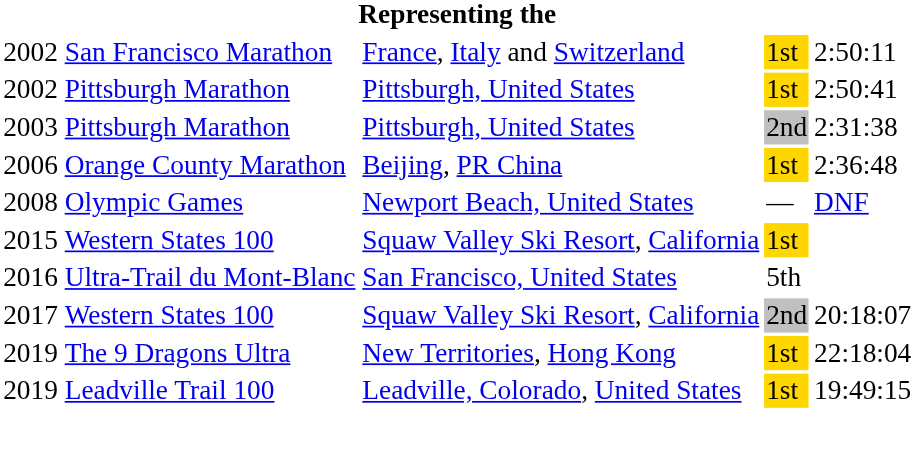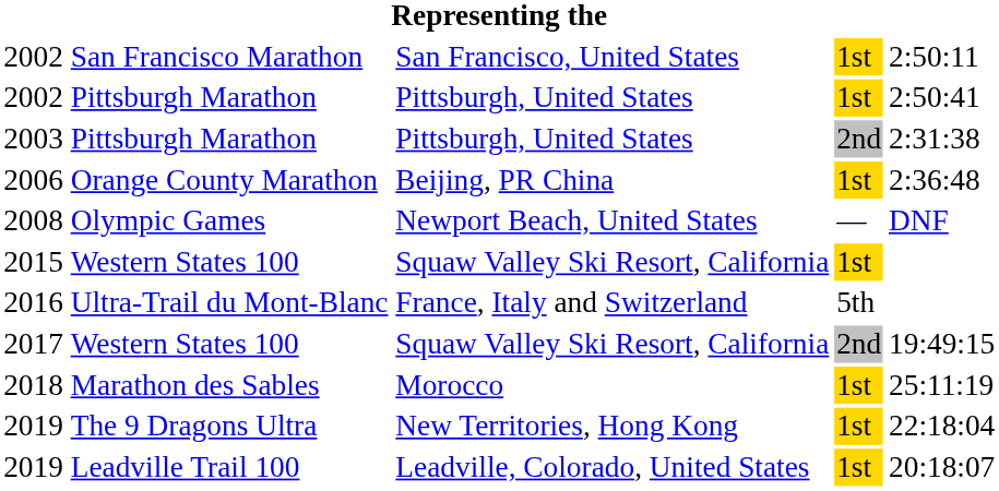 <table>
 <tr>
 <th colspan="5">Representing the </th>
 </tr>
 <tr>
 <td>2002</td>
 <td><a href='#'>San Francisco Marathon</a></td>
-<td><a href='#'>France</a>, <a href='#'>Italy</a> and <a href='#'>Switzerland</a></td>
+<td><a href='#'>San Francisco, United States</a></td>
 <td bgcolor=gold>1st</td>
 <td>2:50:11</td>
 </tr>
 <tr>
 <td>2002</td>
 <td><a href='#'>Pittsburgh Marathon</a></td>
 <td><a href='#'>Pittsburgh, United States</a></td>
 <td bgcolor=gold>1st</td>
 <td>2:50:41</td>
 </tr>
 <tr>
 <td>2003</td>
 <td><a href='#'>Pittsburgh Marathon</a></td>
 <td><a href='#'>Pittsburgh, United States</a></td>
 <td bgcolor=silver>2nd</td>
 <td>2:31:38</td>
 </tr>
 <tr>
 <td>2006</td>
 <td><a href='#'>Orange County Marathon</a></td>
 <td><a href='#'>Beijing</a>, <a href='#'>PR China</a></td>
 <td bgcolor=gold>1st</td>
 <td>2:36:48</td>
 </tr>
 <tr>
 <td>2008</td>
 <td><a href='#'>Olympic Games</a></td>
 <td><a href='#'>Newport Beach, United States</a></td>
 <td>—</td>
 <td><a href='#'>DNF</a></td>
 </tr>
 <tr>
 <td>2015</td>
 <td><a href='#'>Western States 100</a></td>
 <td><a href='#'>Squaw Valley Ski Resort</a>, <a href='#'>California</a></td>
 <td bgcolor=gold>1st</td>
 <td></td>
 </tr>
 <tr>
 <td>2016</td>
 <td><a href='#'>Ultra-Trail du Mont-Blanc</a></td>
-<td><a href='#'>San Francisco, United States</a></td>
+<td><a href='#'>France</a>, <a href='#'>Italy</a> and <a href='#'>Switzerland</a></td>
 <td>5th</td>
 <td></td>
 </tr>
 <tr>
 <td>2017</td>
 <td><a href='#'>Western States 100</a></td>
 <td><a href='#'>Squaw Valley Ski Resort</a>, <a href='#'>California</a></td>
 <td bgcolor=silver>2nd</td>
-<td>20:18:07</td>
+<td>19:49:15</td>
+</tr>
+<tr>
+<td>2018</td>
+<td><a href='#'>Marathon des Sables</a></td>
+<td><a href='#'>Morocco</a></td>
+<td bgcolor=gold>1st</td>
+<td>25:11:19</td>
 </tr>
 <tr>
 <td>2019</td>
 <td><a href='#'>The 9 Dragons Ultra</a></td>
 <td><a href='#'>New Territories</a>, <a href='#'>Hong Kong</a></td>
 <td bgcolor=gold>1st</td>
 <td>22:18:04</td>
 </tr>
 <tr>
 <td>2019</td>
 <td><a href='#'>Leadville Trail 100</a></td>
 <td><a href='#'>Leadville, Colorado</a>, <a href='#'>United States</a></td>
 <td bgcolor=gold>1st</td>
-<td>19:49:15</td>
+<td>20:18:07</td>
 </tr>
 </table>
